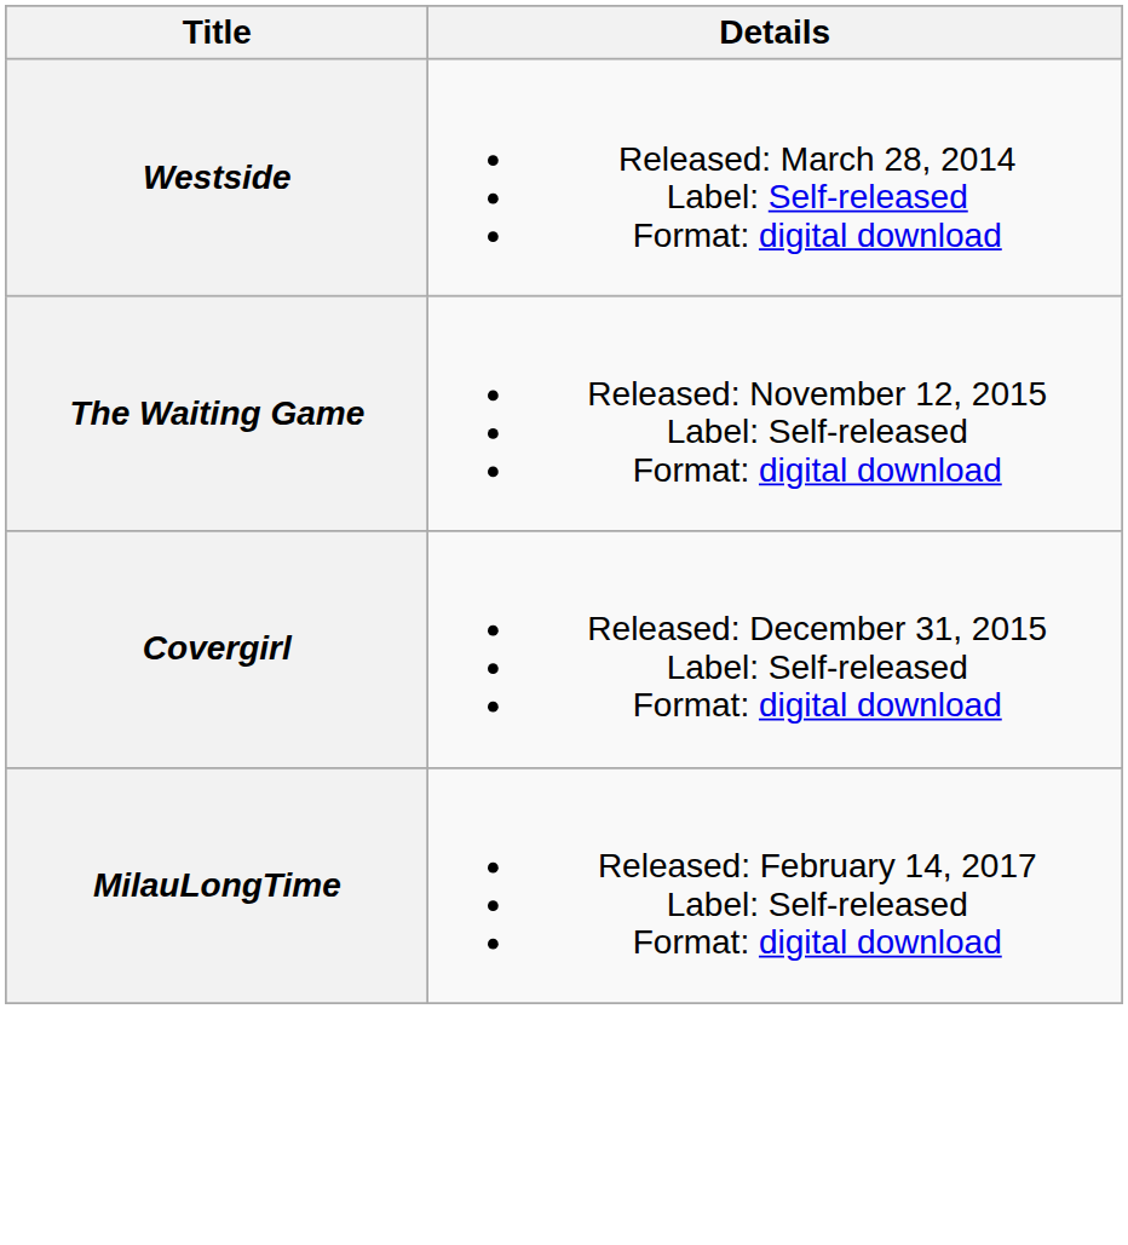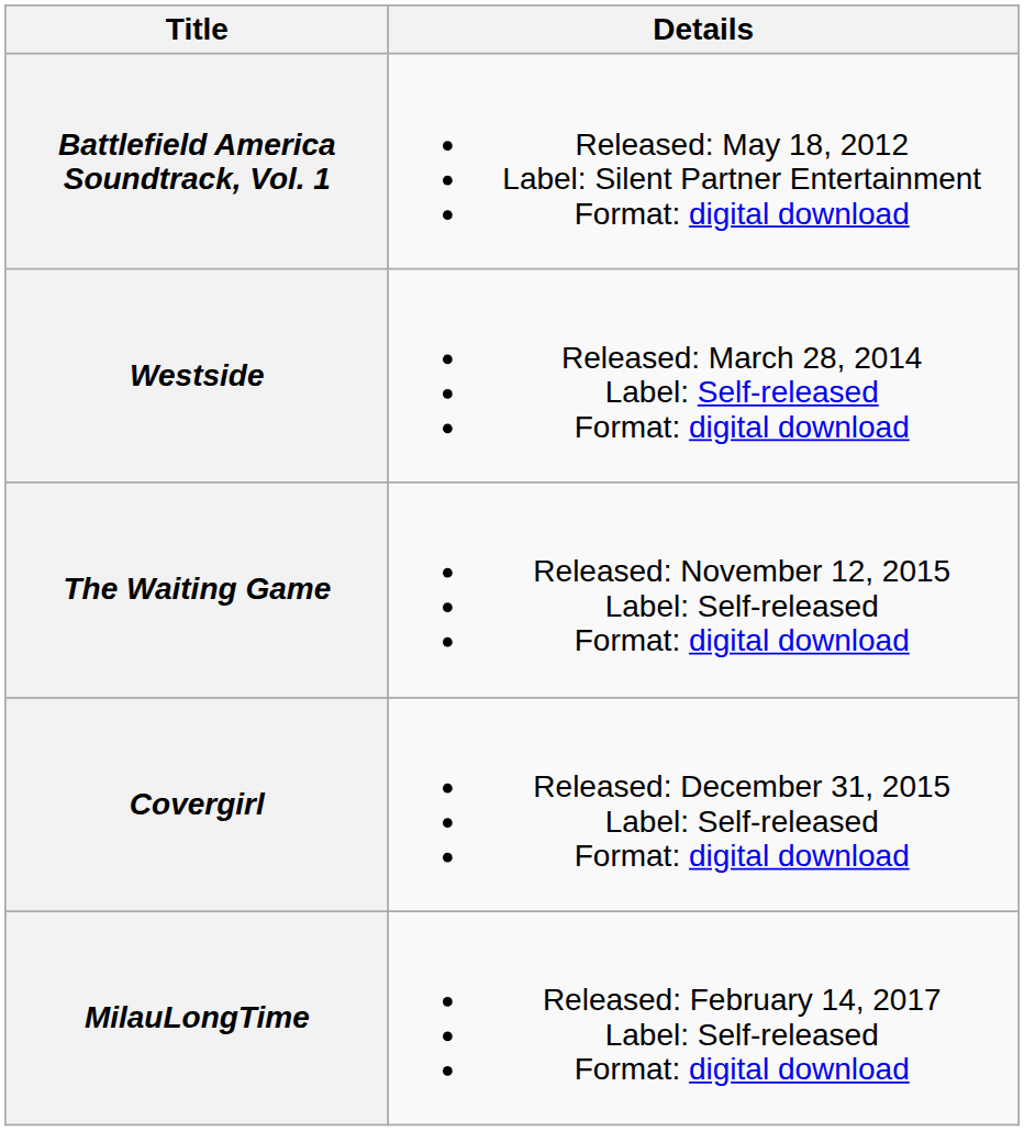 <table class="wikitable plainrowheaders" style="text-align:center;">
 <tr>
 <th style="width:12em;">Title</th>
 <th style="width:20em;">Details</th>
+</tr>
+<tr>
+<th scope="row"><em>Battlefield America Soundtrack, Vol. 1</em></th>
+<td><br><ul><li>Released: May 18, 2012</li><li>Label: Silent Partner Entertainment</li><li>Format: <a href='#'>digital download</a></li></ul></td>
 </tr>
 <tr>
 <th scope="row"><em>Westside</em></th>
 <td><br><ul><li>Released: March 28, 2014</li><li>Label: <a href='#'>Self-released</a></li><li>Format: <a href='#'>digital download</a></li></ul></td>
 </tr>
 <tr>
 <th scope="row"><em>The Waiting Game</em></th>
 <td><br><ul><li>Released: November 12, 2015</li><li>Label: Self-released</li><li>Format: <a href='#'>digital download</a></li></ul></td>
 </tr>
 <tr>
 <th scope="row"><em>Covergirl</em></th>
 <td><br><ul><li>Released: December 31, 2015</li><li>Label: Self-released</li><li>Format: <a href='#'>digital download</a></li></ul></td>
 </tr>
 <tr>
 <th scope="row"><em>MilauLongTime</em></th>
 <td><br><ul><li>Released: February 14, 2017</li><li>Label: Self-released</li><li>Format: <a href='#'>digital download</a></li></ul></td>
 </tr>
 </table>
